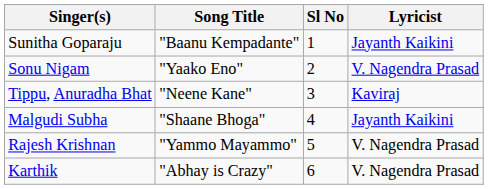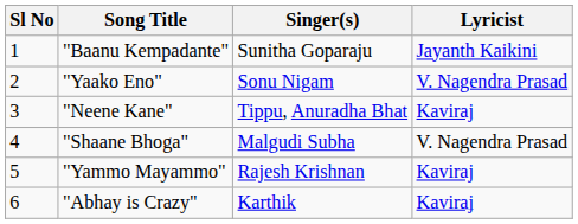 <table class="wikitable">
 <tr>
+<th>Sl No</th>
+<th>Song Title</th>
 <th>Singer(s)</th>
-<th>Song Title</th>
-<th>Sl No</th>
 <th>Lyricist</th>
 </tr>
 <tr>
+<td>1</td>
+<td>"Baanu Kempadante"</td>
 <td>Sunitha Goparaju</td>
-<td>"Baanu Kempadante"</td>
-<td>1</td>
 <td><a href='#'>Jayanth Kaikini</a></td>
 </tr>
 <tr>
+<td>2</td>
+<td>"Yaako Eno"</td>
 <td><a href='#'>Sonu Nigam</a></td>
-<td>"Yaako Eno"</td>
-<td>2</td>
 <td><a href='#'>V. Nagendra Prasad</a></td>
 </tr>
 <tr>
+<td>3</td>
+<td>"Neene Kane"</td>
 <td><a href='#'>Tippu</a>, <a href='#'>Anuradha Bhat</a></td>
-<td>"Neene Kane"</td>
-<td>3</td>
 <td><a href='#'>Kaviraj</a></td>
 </tr>
 <tr>
+<td>4</td>
+<td>"Shaane Bhoga"</td>
 <td><a href='#'>Malgudi Subha</a></td>
-<td>"Shaane Bhoga"</td>
-<td>4</td>
-<td><a href='#'>Jayanth Kaikini</a></td>
-</tr>
-<tr>
-<td><a href='#'>Rajesh Krishnan</a></td>
-<td>"Yammo Mayammo"</td>
-<td>5</td>
 <td>V. Nagendra Prasad</td>
 </tr>
 <tr>
+<td>5</td>
+<td>"Yammo Mayammo"</td>
+<td><a href='#'>Rajesh Krishnan</a></td>
+<td><a href='#'>Kaviraj</a></td>
+</tr>
+<tr>
+<td>6</td>
+<td>"Abhay is Crazy"</td>
 <td><a href='#'>Karthik</a></td>
-<td>"Abhay is Crazy"</td>
-<td>6</td>
-<td>V. Nagendra Prasad</td>
+<td><a href='#'>Kaviraj</a></td>
 </tr>
 </table>
